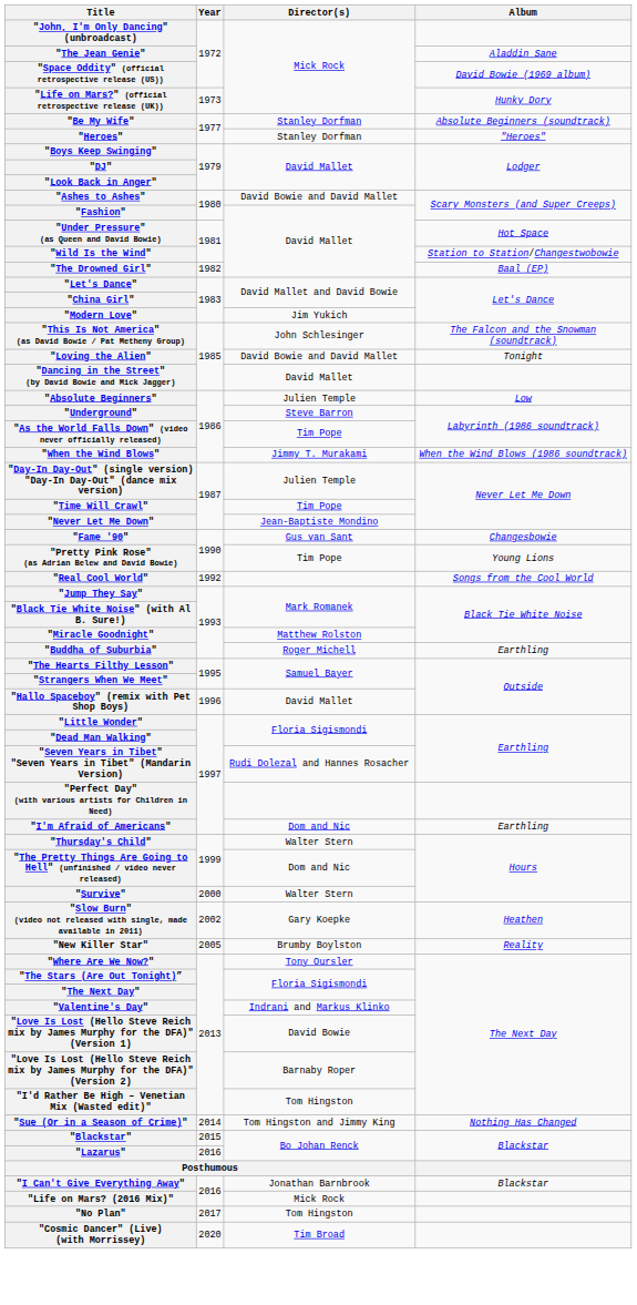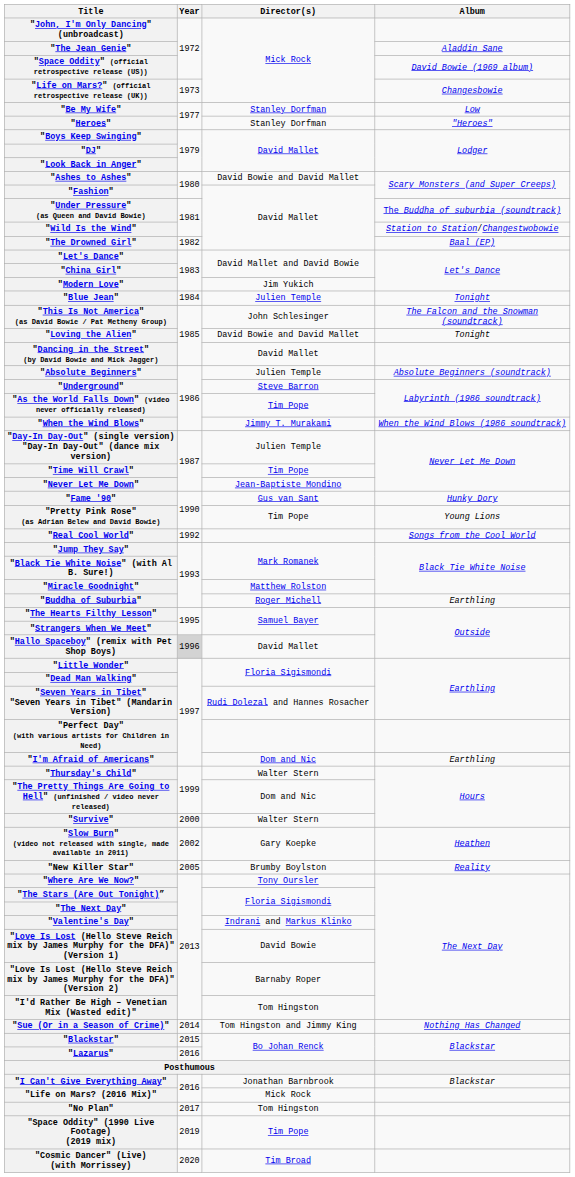 <table class="wikitable plainrowheaders" style="text-align:center;">
 <tr>
 <th rowspan="1" scope="col" style="width:20em;">Title</th>
 <th rowspan="1" scope="col" style="width:1em;">Year</th>
 <th rowspan="1" scope="col" style="width:20em;">Director(s)</th>
 <th>Album</th>
 </tr>
 <tr>
 <th scope="row">"<a href='#'>John, I'm Only Dancing</a>" (unbroadcast)</th>
 <td rowspan="3">1972</td>
 <td rowspan="4"><a href='#'>Mick Rock</a></td>
 <td></td>
 </tr>
 <tr>
 <th scope="row">"<a href='#'>The Jean Genie</a>"</th>
 <td><a href='#'><em>Aladdin Sane</em></a></td>
 </tr>
 <tr>
 <th scope="row">"<a href='#'>Space Oddity</a>" <small>(official retrospective release (US))</small></th>
 <td><a href='#'><em>David Bowie (1969 album)</em></a></td>
 </tr>
 <tr>
 <th scope="row">"<a href='#'>Life on Mars?</a>" <small>(official retrospective release (UK))</small></th>
 <td>1973</td>
-<td><a href='#'><em>Hunky Dory</em></a></td>
+<td><em><a href='#'>Changesbowie</a></em></td>
 </tr>
 <tr>
 <th scope="row">"<a href='#'>Be My Wife</a>"</th>
 <td rowspan="2">1977</td>
 <td><a href='#'>Stanley Dorfman</a></td>
-<td><a href='#'><em>Absolute Beginners (soundtrack)</em></a></td>
+<td><a href='#'><em>Low</em></a></td>
 </tr>
 <tr>
 <th scope="row">"<a href='#'>Heroes</a>"</th>
 <td>Stanley Dorfman</td>
 <td><a href='#'><em>"Heroes"</em></a></td>
 </tr>
 <tr>
 <th scope="row">"<a href='#'>Boys Keep Swinging</a>"</th>
 <td rowspan="3">1979</td>
 <td rowspan="3"><a href='#'>David Mallet</a></td>
 <td rowspan="3"><a href='#'><em>Lodger</em></a></td>
 </tr>
 <tr>
 <th scope="row">"<a href='#'>DJ</a>"</th>
 </tr>
 <tr>
 <th scope="row">"<a href='#'>Look Back in Anger</a>"</th>
 </tr>
 <tr>
 <th scope="row">"<a href='#'>Ashes to Ashes</a>"</th>
 <td rowspan="2">1980</td>
 <td>David Bowie and David Mallet</td>
 <td rowspan="2"><a href='#'><em>Scary Monsters (and Super Creeps)</em></a></td>
 </tr>
 <tr>
 <th scope="row">"<a href='#'>Fashion</a>"</th>
 <td rowspan="4">David Mallet</td>
 </tr>
 <tr>
 <th scope="row">"<a href='#'>Under Pressure</a>"<br><small>(as Queen and David Bowie)</small></th>
 <td rowspan="2">1981</td>
-<td><a href='#'><em>Hot Space</em></a></td>
+<td><a href='#'>The <em>Buddha of suburbia (soundtrack)</em></a></td>
 </tr>
 <tr>
 <th scope="row">"<a href='#'>Wild Is the Wind</a>"</th>
 <td><a href='#'><em>Station to Station</em></a>/<em><a href='#'>Changestwobowie</a></em></td>
 </tr>
 <tr>
 <th scope="row">"<a href='#'>The Drowned Girl</a>"</th>
 <td>1982</td>
 <td><a href='#'><em>Baal (EP)</em></a></td>
 </tr>
 <tr>
 <th scope="row">"<a href='#'>Let's Dance</a>"</th>
 <td rowspan="3">1983</td>
 <td rowspan="2">David Mallet and David Bowie</td>
 <td rowspan="3"><a href='#'><em>Let's Dance</em></a></td>
 </tr>
 <tr>
 <th scope="row">"<a href='#'>China Girl</a>"</th>
 </tr>
 <tr>
 <th scope="row">"<a href='#'>Modern Love</a>"</th>
 <td>Jim Yukich</td>
 </tr>
 <tr>
+<th scope="row">"<a href='#'>Blue Jean</a>"</th>
+<td>1984</td>
+<td><a href='#'>Julien Temple</a></td>
+<td><a href='#'><em>Tonight</em></a></td>
+</tr>
+<tr>
 <th scope="row">"<a href='#'>This Is Not America</a>"<br><small>(as David Bowie / Pat Metheny Group)</small></th>
 <td rowspan="3">1985</td>
 <td>John Schlesinger</td>
 <td><a href='#'><em>The Falcon and the Snowman (soundtrack)</em></a></td>
 </tr>
 <tr>
 <th scope="row">"<a href='#'>Loving the Alien</a>"</th>
 <td>David Bowie and David Mallet</td>
 <td><em>Tonight</em></td>
 </tr>
 <tr>
 <th scope="row">"<a href='#'>Dancing in the Street</a>"<br><small>(by David Bowie and Mick Jagger)</small></th>
 <td>David Mallet</td>
 <td></td>
 </tr>
 <tr>
 <th scope="row">"<a href='#'>Absolute Beginners</a>"</th>
 <td rowspan="4">1986</td>
 <td>Julien Temple</td>
-<td><a href='#'><em>Low</em></a></td>
+<td><a href='#'><em>Absolute Beginners (soundtrack)</em></a></td>
 </tr>
 <tr>
 <th scope="row">"<a href='#'>Underground</a>"</th>
 <td><a href='#'>Steve Barron</a></td>
 <td rowspan="2"><a href='#'><em>Labyrinth (1986 soundtrack)</em></a></td>
 </tr>
 <tr>
 <th scope="row">"<a href='#'>As the World Falls Down</a>" <small>(video never officially released)</small></th>
 <td><a href='#'>Tim Pope</a></td>
 </tr>
 <tr>
 <th scope="row">"<a href='#'>When the Wind Blows</a>"</th>
 <td><a href='#'>Jimmy T. Murakami</a></td>
 <td><a href='#'><em>When the Wind Blows (1986 soundtrack)</em></a></td>
 </tr>
 <tr>
 <th scope="row">"<a href='#'>Day-In Day-Out</a>" (single version)<br>"Day-In Day-Out" (dance mix version)</th>
 <td rowspan="3">1987</td>
 <td>Julien Temple</td>
 <td rowspan="3"><a href='#'><em>Never Let Me Down</em></a></td>
 </tr>
 <tr>
 <th scope="row">"<a href='#'>Time Will Crawl</a>"</th>
 <td><a href='#'>Tim Pope</a></td>
 </tr>
 <tr>
 <th scope="row">"<a href='#'>Never Let Me Down</a>"</th>
 <td><a href='#'>Jean-Baptiste Mondino</a></td>
 </tr>
 <tr>
 <th scope="row">"<a href='#'>Fame '90</a>"</th>
 <td rowspan="2">1990</td>
 <td><a href='#'>Gus van Sant</a></td>
-<td><em><a href='#'>Changesbowie</a></em></td>
+<td><a href='#'><em>Hunky Dory</em></a></td>
 </tr>
 <tr>
 <th scope="row">"Pretty Pink Rose"<br><small>(as Adrian Belew and David Bowie)</small></th>
 <td>Tim Pope</td>
 <td><em>Young Lions</em></td>
 </tr>
 <tr>
 <th scope="row">"<a href='#'>Real Cool World</a>"</th>
 <td>1992</td>
 <td></td>
 <td><a href='#'><em>Songs from the Cool World</em></a></td>
 </tr>
 <tr>
 <th scope="row">"<a href='#'>Jump They Say</a>"</th>
 <td rowspan="4">1993</td>
 <td rowspan="2"><a href='#'>Mark Romanek</a></td>
 <td rowspan="3"><a href='#'><em>Black Tie White Noise</em></a></td>
 </tr>
 <tr>
 <th scope="row">"<a href='#'>Black Tie White Noise</a>" (with Al B. Sure!)</th>
 </tr>
 <tr>
 <th scope="row">"<a href='#'>Miracle Goodnight</a>"</th>
 <td><a href='#'>Matthew Rolston</a></td>
 </tr>
 <tr>
 <th scope="row">"<a href='#'>Buddha of Suburbia</a>"</th>
 <td><a href='#'>Roger Michell</a></td>
 <td><em>Earthling</em></td>
 </tr>
 <tr>
 <th scope="row">"<a href='#'>The Hearts Filthy Lesson</a>"</th>
 <td rowspan="2">1995</td>
 <td rowspan="2"><a href='#'>Samuel Bayer</a></td>
 <td rowspan="3"><a href='#'><em>Outside</em></a></td>
 </tr>
 <tr>
 <th scope="row">"<a href='#'>Strangers When We Meet</a>"</th>
 </tr>
 <tr>
 <th scope="row">"<a href='#'>Hallo Spaceboy</a>" (remix with Pet Shop Boys)</th>
-<td>1996</td>
+<td style="background: lightgrey;">1996</td>
 <td>David Mallet</td>
 </tr>
 <tr>
 <th scope="row">"<a href='#'>Little Wonder</a>"</th>
 <td rowspan="5">1997</td>
 <td rowspan="2"><a href='#'>Floria Sigismondi</a></td>
 <td rowspan="3"><a href='#'><em>Earthling</em></a></td>
 </tr>
 <tr>
 <th scope="row">"<a href='#'>Dead Man Walking</a>"</th>
 </tr>
 <tr>
 <th scope="row">"<a href='#'>Seven Years in Tibet</a>"<br>"Seven Years in Tibet" (Mandarin Version)</th>
 <td><a href='#'>Rudi Dolezal</a> and Hannes Rosacher</td>
 </tr>
 <tr>
 <th scope="row">"Perfect Day"<br><small>(with various artists for Children in Need)</small></th>
 <td></td>
 <td></td>
 </tr>
 <tr>
 <th scope="row">"<a href='#'>I'm Afraid of Americans</a>"</th>
 <td><a href='#'>Dom and Nic</a></td>
 <td><em>Earthling</em></td>
 </tr>
 <tr>
 <th scope="row">"<a href='#'>Thursday's Child</a>"</th>
 <td rowspan="2">1999</td>
 <td rowspan="1">Walter Stern</td>
 <td rowspan="3"><a href='#'><em>Hours</em></a></td>
 </tr>
 <tr>
 <th scope="row">"<a href='#'>The Pretty Things Are Going to Hell</a>" <small>(unfinished / video never released)</small></th>
 <td>Dom and Nic</td>
 </tr>
 <tr>
 <th scope="row">"<a href='#'>Survive</a>"</th>
 <td>2000</td>
 <td rowspan="1">Walter Stern</td>
 </tr>
 <tr>
 <th scope="row">"<a href='#'>Slow Burn</a>"<br><small>(video not released with single, made available in 2011)</small></th>
 <td>2002</td>
 <td>Gary Koepke</td>
 <td><a href='#'><em>Heathen</em></a></td>
 </tr>
 <tr>
 <th scope="row">"New Killer Star"</th>
 <td>2005</td>
 <td>Brumby Boylston</td>
 <td><a href='#'><em>Reality</em></a></td>
 </tr>
 <tr>
 <th scope="row">"<a href='#'>Where Are We Now?</a>"</th>
 <td rowspan="7">2013</td>
 <td><a href='#'>Tony Oursler</a></td>
 <td rowspan="7"><a href='#'><em>The Next Day</em></a></td>
 </tr>
 <tr>
 <th scope="row">"<a href='#'>The Stars (Are Out Tonight)</a>”</th>
 <td rowspan="2"><a href='#'>Floria Sigismondi</a></td>
 </tr>
 <tr>
 <th scope="row">"<a href='#'>The Next Day</a>"</th>
 </tr>
 <tr>
 <th scope="row">"<a href='#'>Valentine's Day</a>"</th>
 <td><a href='#'>Indrani</a> and <a href='#'>Markus Klinko</a></td>
 </tr>
 <tr>
 <th scope="row">"<a href='#'>Love Is Lost</a> (Hello Steve Reich mix by James Murphy for the DFA)" (Version 1)</th>
 <td>David Bowie</td>
 </tr>
 <tr>
 <th scope="row">"Love Is Lost (Hello Steve Reich mix by James Murphy for the DFA)" (Version 2)</th>
 <td>Barnaby Roper</td>
 </tr>
 <tr>
 <th scope="row">"I'd Rather Be High – Venetian Mix (Wasted edit)"</th>
 <td>Tom Hingston</td>
 </tr>
 <tr>
 <th scope="row">"<a href='#'>Sue (Or in a Season of Crime)</a>"</th>
 <td>2014</td>
 <td>Tom Hingston and Jimmy King</td>
 <td><a href='#'><em>Nothing Has Changed</em></a></td>
 </tr>
 <tr>
 <th scope="row">"<a href='#'>Blackstar</a>"</th>
 <td>2015</td>
 <td rowspan="2"><a href='#'>Bo Johan Renck</a></td>
 <td rowspan="2"><a href='#'><em>Blackstar</em></a></td>
 </tr>
 <tr>
 <th scope="row">"<a href='#'>Lazarus</a>"</th>
 <td>2016</td>
 </tr>
 <tr>
 <th colspan="3">Posthumous</th>
 <th></th>
 </tr>
 <tr>
 <th scope="row">"<a href='#'>I Can't Give Everything Away</a>"</th>
 <td rowspan="2">2016</td>
 <td>Jonathan Barnbrook</td>
 <td><em>Blackstar</em></td>
 </tr>
 <tr>
 <th scope="row">"Life on Mars? (2016 Mix)"</th>
 <td>Mick Rock</td>
 <td></td>
 </tr>
 <tr>
 <th scope="row">"No Plan"</th>
 <td>2017</td>
 <td>Tom Hingston</td>
 <td></td>
 </tr>
 <tr>
+<th scope="row">"Space Oddity" (1990 Live Footage)<br> (2019 mix)</th>
+<td>2019</td>
+<td><a href='#'>Tim Pope</a></td>
+<td></td>
+</tr>
+<tr>
 <th scope="row">"Cosmic Dancer" (Live)<br> (with Morrissey)</th>
 <td>2020</td>
 <td><a href='#'>Tim Broad</a></td>
 <td></td>
 </tr>
 </table>
